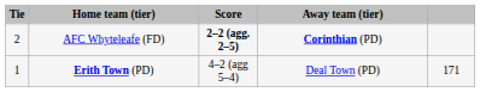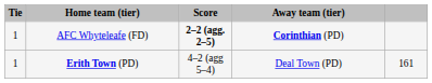 <table class="wikitable" style="width: 600px; background:WhiteSmoke; text-align:center; font-size:90%">
 <tr>
 <td scope="col" style="width:  5.00%; background:silver;"><strong>Tie</strong></td>
 <td scope="col" style="width: 36.25%; background:silver;"><strong>Home team (tier)</strong></td>
 <td scope="col" style="width: 12.50%; background:silver;"><strong>Score</strong></td>
 <td scope="col" style="width: 36.25%; background:silver;"><strong>Away team (tier)</strong></td>
 <td scope="col" style="width: 10.00%; background:silver;"><strong></strong></td>
 </tr>
 <tr>
-<td>2</td>
+<td>1</td>
 <td><a href='#'>AFC Whyteleafe</a> (FD)</td>
 <td><strong>2–2 (agg. 2–5)</strong></td>
 <td><strong><a href='#'>Corinthian</a></strong> (PD)</td>
 <td></td>
 </tr>
 <tr>
 <td>1</td>
 <td><strong><a href='#'>Erith Town</a></strong> (PD)</td>
 <td>4–2 (agg 5–4)</td>
 <td><a href='#'>Deal Town</a> (PD)</td>
-<td>171</td>
+<td>161</td>
 </tr>
 </table>
